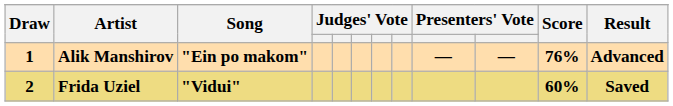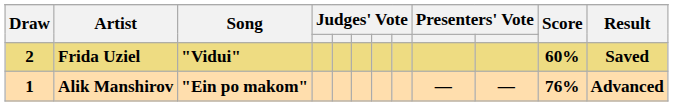 <table class="sortable wikitable" style="margin: 1em auto 1em auto; text-align:center; font-size:90%; line-height:18px;">
 <tr>
 </tr>
 <tr>
 <th rowspan="2">Draw</th>
 <th rowspan="2">Artist</th>
 <th rowspan="2">Song</th>
 <th colspan="5" class="unsortable">Judges' Vote</th>
 <th colspan="2" class="unsortable">Presenters' Vote</th>
 <th rowspan="2">Score</th>
 <th rowspan="2">Result</th>
 </tr>
 <tr>
 <th class="unsortable"></th>
 <th class="unsortable"></th>
 <th class="unsortable"></th>
 <th class="unsortable"></th>
 <th class="unsortable"></th>
 <th class="unsortable"></th>
 <th class="unsortable"></th>
 </tr>
+<tr style="font-weight:bold; background:#eedc82;">
+<td>2</td>
+<td align="left">Frida Uziel</td>
+<td align="left">"Vidui"</td>
+<td></td>
+<td></td>
+<td></td>
+<td></td>
+<td></td>
+<td></td>
+<td></td>
+<td>60%</td>
+<td>Saved</td>
+</tr>
 <tr style="font-weight:bold; background:#FFDEAD;">
 <td>1</td>
 <td align="left">Alik Manshirov</td>
 <td align="left">"Ein po makom"</td>
 <td></td>
 <td></td>
 <td></td>
 <td></td>
 <td></td>
 <td>—</td>
 <td>—</td>
 <td>76%</td>
 <td>Advanced</td>
 </tr>
-<tr style="font-weight:bold; background:#eedc82;">
-<td>2</td>
-<td align="left">Frida Uziel</td>
-<td align="left">"Vidui"</td>
-<td></td>
-<td></td>
-<td></td>
-<td></td>
-<td></td>
-<td></td>
-<td></td>
-<td>60%</td>
-<td>Saved</td>
-</tr>
 </table>
